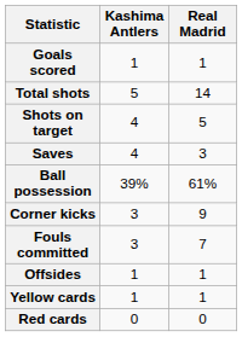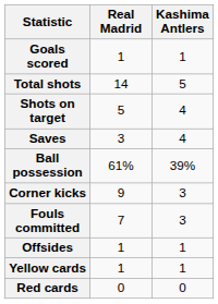 <table class="wikitable plainrowheaders" style="text-align:center">
 <tr>
 <th scope="col" style="width:100px">Statistic</th>
+<th scope="col" style="width:70px">Real Madrid</th>
 <th scope="col" style="width:70px">Kashima Antlers</th>
-<th scope="col" style="width:70px">Real Madrid</th>
 </tr>
 <tr>
 <th scope=row>Goals scored</th>
 <td>1</td>
 <td>1</td>
 </tr>
 <tr>
 <th scope=row>Total shots</th>
+<td>14</td>
 <td>5</td>
-<td>14</td>
 </tr>
 <tr>
 <th scope=row>Shots on target</th>
+<td>5</td>
 <td>4</td>
-<td>5</td>
 </tr>
 <tr>
 <th scope=row>Saves</th>
+<td>3</td>
 <td>4</td>
+</tr>
+<tr>
+<th scope=row>Ball possession</th>
+<td>61%</td>
+<td>39%</td>
+</tr>
+<tr>
+<th scope=row>Corner kicks</th>
+<td>9</td>
 <td>3</td>
 </tr>
 <tr>
-<th scope=row>Ball possession</th>
-<td>39%</td>
-<td>61%</td>
-</tr>
-<tr>
-<th scope=row>Corner kicks</th>
+<th scope=row>Fouls committed</th>
+<td>7</td>
 <td>3</td>
-<td>9</td>
-</tr>
-<tr>
-<th scope=row>Fouls committed</th>
-<td>3</td>
-<td>7</td>
 </tr>
 <tr>
 <th scope=row>Offsides</th>
 <td>1</td>
 <td>1</td>
 </tr>
 <tr>
 <th scope=row>Yellow cards</th>
 <td>1</td>
 <td>1</td>
 </tr>
 <tr>
 <th scope=row>Red cards</th>
 <td>0</td>
 <td>0</td>
 </tr>
 </table>
